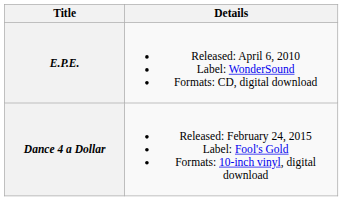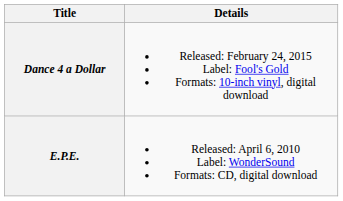 <table class="wikitable plainrowheaders" style="text-align:center;">
 <tr>
 <th scope="col" style="width:10em;">Title</th>
 <th scope="col" style="width:18em;">Details</th>
 </tr>
 <tr>
+<th scope="row"><em>Dance 4 a Dollar</em><br></th>
+<td><br><ul><li>Released: February 24, 2015</li><li>Label: <a href='#'>Fool's Gold</a></li><li>Formats: <a href='#'>10-inch vinyl</a>, digital download</li></ul></td>
+</tr>
+<tr>
 <th scope="row"><em>E.P.E.</em></th>
 <td><br><ul><li>Released: April 6, 2010</li><li>Label: <a href='#'>WonderSound</a></li><li>Formats: CD, digital download</li></ul></td>
 </tr>
-<tr>
-<th scope="row"><em>Dance 4 a Dollar</em><br></th>
-<td><br><ul><li>Released: February 24, 2015</li><li>Label: <a href='#'>Fool's Gold</a></li><li>Formats: <a href='#'>10-inch vinyl</a>, digital download</li></ul></td>
-</tr>
 </table>
